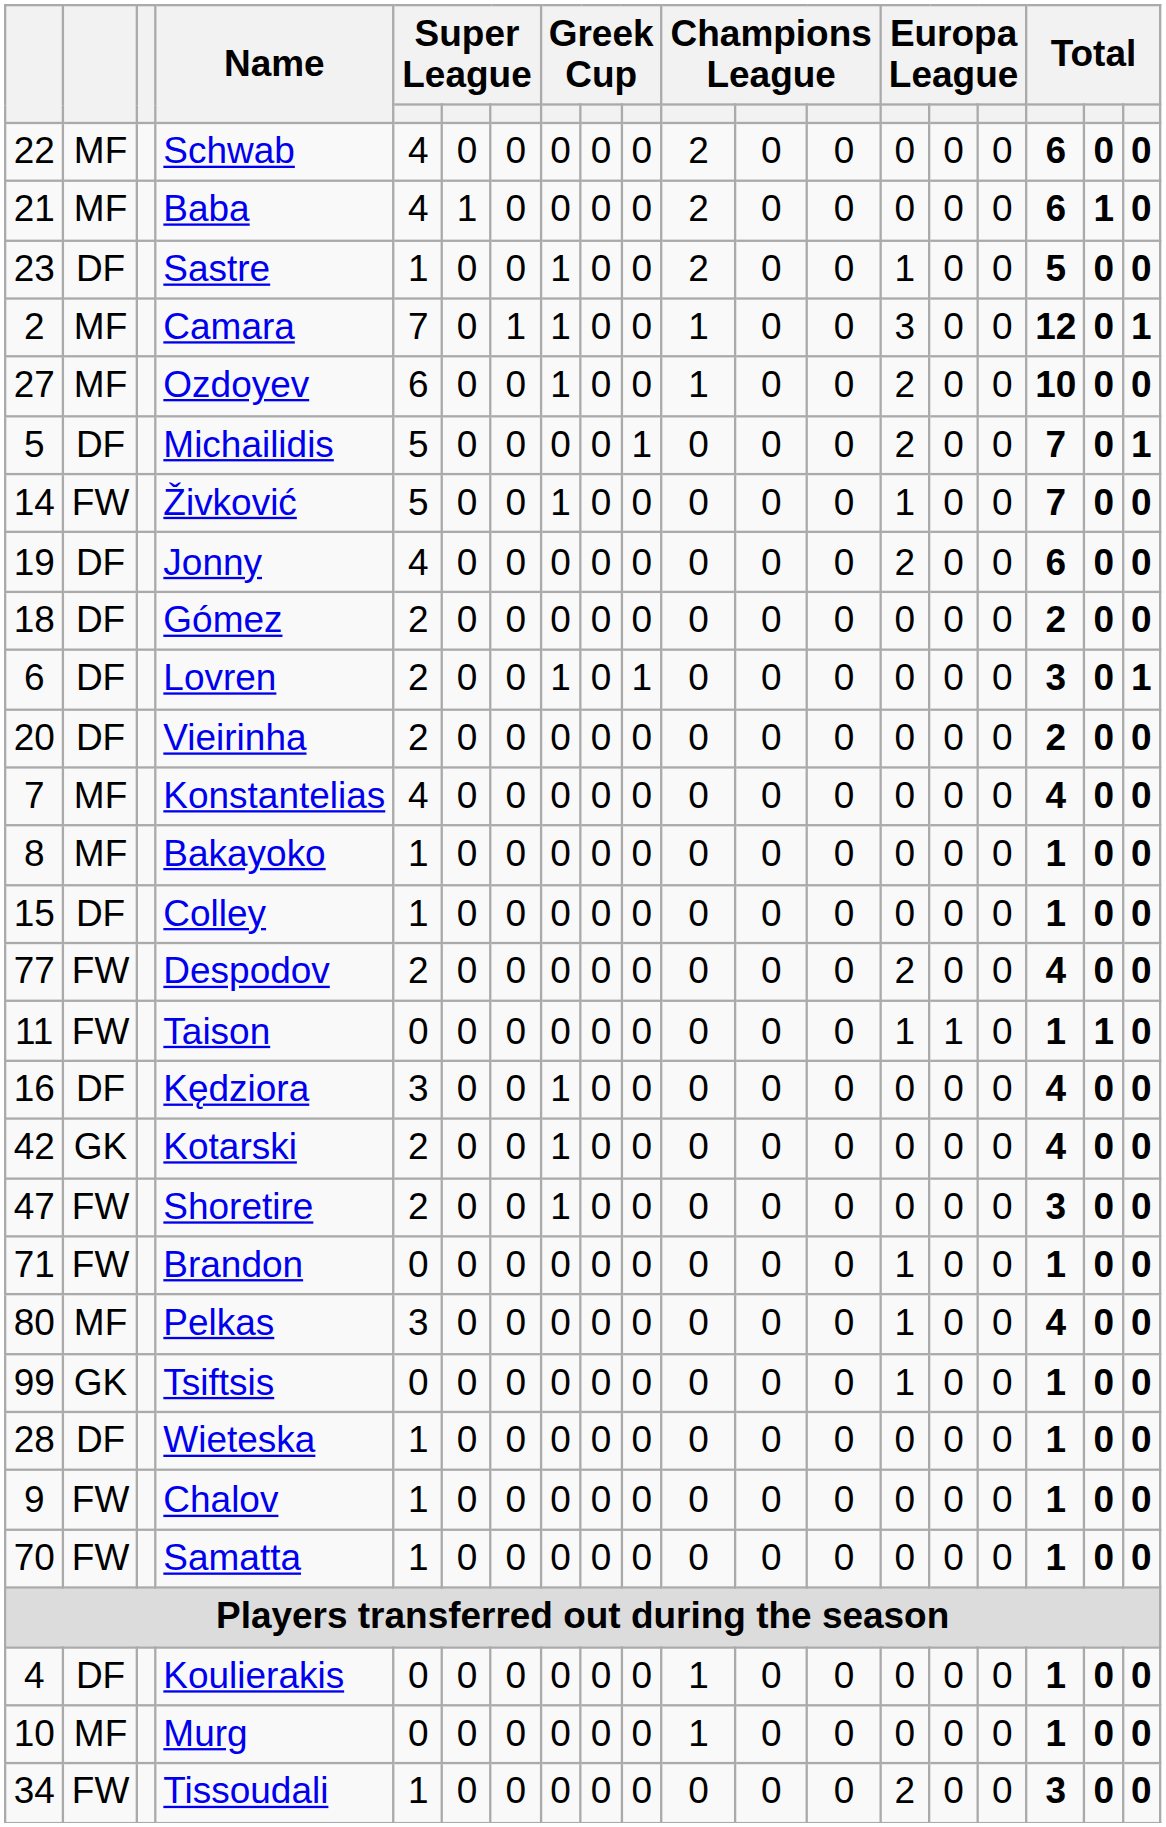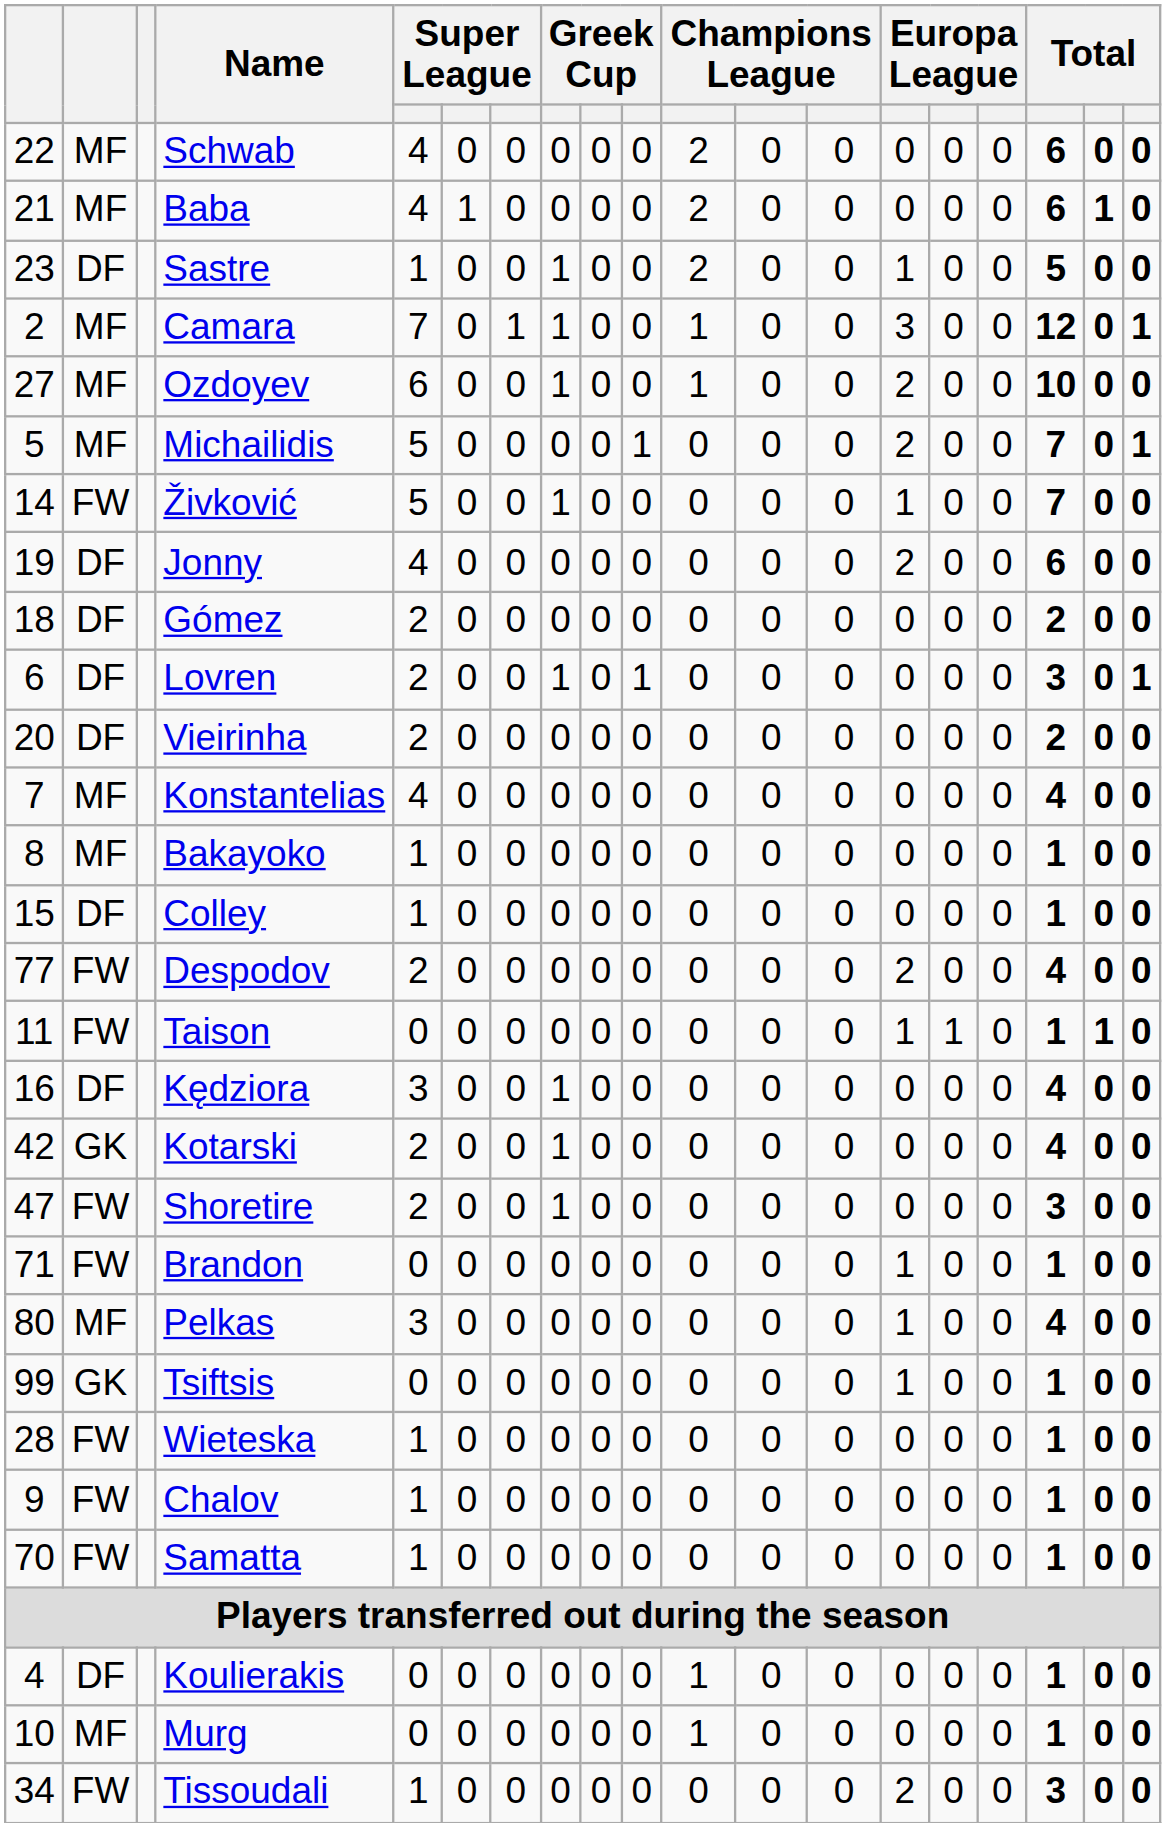 <table class="wikitable sortable" style="text-align:center">
 <tr>
 <th rowspan=2></th>
 <th rowspan=2></th>
 <th rowspan=2></th>
 <th rowspan=2>Name</th>
 <th colspan=3>Super<br>League</th>
 <th colspan=3>Greek<br>Cup</th>
 <th colspan=3>Champions<br>League</th>
 <th colspan=3>Europa<br>League</th>
 <th colspan=3>Total</th>
 </tr>
 <tr>
 <th></th>
 <th></th>
 <th></th>
 <th></th>
 <th></th>
 <th></th>
 <th></th>
 <th></th>
 <th></th>
 <th></th>
 <th></th>
 <th></th>
 <th></th>
 <th></th>
 <th></th>
 </tr>
 <tr>
 <td>22</td>
 <td>MF</td>
 <td></td>
 <td align="left"><a href='#'>Schwab</a></td>
 <td>4</td>
 <td>0</td>
 <td>0</td>
 <td>0</td>
 <td>0</td>
 <td>0</td>
 <td>2</td>
 <td>0</td>
 <td>0</td>
 <td>0</td>
 <td>0</td>
 <td>0</td>
 <td><strong>6</strong></td>
 <td><strong>0</strong></td>
 <td><strong>0</strong></td>
 </tr>
 <tr>
 <td>21</td>
 <td>MF</td>
 <td></td>
 <td align="left"><a href='#'>Baba</a></td>
 <td>4</td>
 <td>1</td>
 <td>0</td>
 <td>0</td>
 <td>0</td>
 <td>0</td>
 <td>2</td>
 <td>0</td>
 <td>0</td>
 <td>0</td>
 <td>0</td>
 <td>0</td>
 <td><strong>6</strong></td>
 <td><strong>1</strong></td>
 <td><strong>0</strong></td>
 </tr>
 <tr>
 <td>23</td>
 <td>DF</td>
 <td></td>
 <td align="left"><a href='#'>Sastre</a></td>
 <td>1</td>
 <td>0</td>
 <td>0</td>
 <td>1</td>
 <td>0</td>
 <td>0</td>
 <td>2</td>
 <td>0</td>
 <td>0</td>
 <td>1</td>
 <td>0</td>
 <td>0</td>
 <td><strong>5</strong></td>
 <td><strong>0</strong></td>
 <td><strong>0</strong></td>
 </tr>
 <tr>
 <td>2</td>
 <td>MF</td>
 <td></td>
 <td align="left"><a href='#'>Camara</a></td>
 <td>7</td>
 <td>0</td>
 <td>1</td>
 <td>1</td>
 <td>0</td>
 <td>0</td>
 <td>1</td>
 <td>0</td>
 <td>0</td>
 <td>3</td>
 <td>0</td>
 <td>0</td>
 <td><strong>12</strong></td>
 <td><strong>0</strong></td>
 <td><strong>1</strong></td>
 </tr>
 <tr>
 <td>27</td>
 <td>MF</td>
 <td></td>
 <td align="left"><a href='#'>Ozdoyev</a></td>
 <td>6</td>
 <td>0</td>
 <td>0</td>
 <td>1</td>
 <td>0</td>
 <td>0</td>
 <td>1</td>
 <td>0</td>
 <td>0</td>
 <td>2</td>
 <td>0</td>
 <td>0</td>
 <td><strong>10</strong></td>
 <td><strong>0</strong></td>
 <td><strong>0</strong></td>
 </tr>
 <tr>
 <td>5</td>
-<td>DF</td>
+<td>MF</td>
 <td></td>
 <td align="left"><a href='#'>Michailidis</a></td>
 <td>5</td>
 <td>0</td>
 <td>0</td>
 <td>0</td>
 <td>0</td>
 <td>1</td>
 <td>0</td>
 <td>0</td>
 <td>0</td>
 <td>2</td>
 <td>0</td>
 <td>0</td>
 <td><strong>7</strong></td>
 <td><strong>0</strong></td>
 <td><strong>1</strong></td>
 </tr>
 <tr>
 <td>14</td>
 <td>FW</td>
 <td></td>
 <td align="left"><a href='#'>Živković</a></td>
 <td>5</td>
 <td>0</td>
 <td>0</td>
 <td>1</td>
 <td>0</td>
 <td>0</td>
 <td>0</td>
 <td>0</td>
 <td>0</td>
 <td>1</td>
 <td>0</td>
 <td>0</td>
 <td><strong>7</strong></td>
 <td><strong>0</strong></td>
 <td><strong>0</strong></td>
 </tr>
 <tr>
 <td>19</td>
 <td>DF</td>
 <td></td>
 <td align="left"><a href='#'>Jonny</a></td>
 <td>4</td>
 <td>0</td>
 <td>0</td>
 <td>0</td>
 <td>0</td>
 <td>0</td>
 <td>0</td>
 <td>0</td>
 <td>0</td>
 <td>2</td>
 <td>0</td>
 <td>0</td>
 <td><strong>6</strong></td>
 <td><strong>0</strong></td>
 <td><strong>0</strong></td>
 </tr>
 <tr>
 <td>18</td>
 <td>DF</td>
 <td></td>
 <td align="left"><a href='#'>Gómez</a></td>
 <td>2</td>
 <td>0</td>
 <td>0</td>
 <td>0</td>
 <td>0</td>
 <td>0</td>
 <td>0</td>
 <td>0</td>
 <td>0</td>
 <td>0</td>
 <td>0</td>
 <td>0</td>
 <td><strong>2</strong></td>
 <td><strong>0</strong></td>
 <td><strong>0</strong></td>
 </tr>
 <tr>
 <td>6</td>
 <td>DF</td>
 <td></td>
 <td align="left"><a href='#'>Lovren</a></td>
 <td>2</td>
 <td>0</td>
 <td>0</td>
 <td>1</td>
 <td>0</td>
 <td>1</td>
 <td>0</td>
 <td>0</td>
 <td>0</td>
 <td>0</td>
 <td>0</td>
 <td>0</td>
 <td><strong>3</strong></td>
 <td><strong>0</strong></td>
 <td><strong>1</strong></td>
 </tr>
 <tr>
 <td>20</td>
 <td>DF</td>
 <td></td>
 <td align="left"><a href='#'>Vieirinha</a></td>
 <td>2</td>
 <td>0</td>
 <td>0</td>
 <td>0</td>
 <td>0</td>
 <td>0</td>
 <td>0</td>
 <td>0</td>
 <td>0</td>
 <td>0</td>
 <td>0</td>
 <td>0</td>
 <td><strong>2</strong></td>
 <td><strong>0</strong></td>
 <td><strong>0</strong></td>
 </tr>
 <tr>
 <td>7</td>
 <td>MF</td>
 <td></td>
 <td align="left"><a href='#'>Konstantelias</a></td>
 <td>4</td>
 <td>0</td>
 <td>0</td>
 <td>0</td>
 <td>0</td>
 <td>0</td>
 <td>0</td>
 <td>0</td>
 <td>0</td>
 <td>0</td>
 <td>0</td>
 <td>0</td>
 <td><strong>4</strong></td>
 <td><strong>0</strong></td>
 <td><strong>0</strong></td>
 </tr>
 <tr>
 <td>8</td>
 <td>MF</td>
 <td></td>
 <td align="left"><a href='#'>Bakayoko</a></td>
 <td>1</td>
 <td>0</td>
 <td>0</td>
 <td>0</td>
 <td>0</td>
 <td>0</td>
 <td>0</td>
 <td>0</td>
 <td>0</td>
 <td>0</td>
 <td>0</td>
 <td>0</td>
 <td><strong>1</strong></td>
 <td><strong>0</strong></td>
 <td><strong>0</strong></td>
 </tr>
 <tr>
 <td>15</td>
 <td>DF</td>
 <td></td>
 <td align="left"><a href='#'>Colley</a></td>
 <td>1</td>
 <td>0</td>
 <td>0</td>
 <td>0</td>
 <td>0</td>
 <td>0</td>
 <td>0</td>
 <td>0</td>
 <td>0</td>
 <td>0</td>
 <td>0</td>
 <td>0</td>
 <td><strong>1</strong></td>
 <td><strong>0</strong></td>
 <td><strong>0</strong></td>
 </tr>
 <tr>
 <td>77</td>
 <td>FW</td>
 <td></td>
 <td align="left"><a href='#'>Despodov</a></td>
 <td>2</td>
 <td>0</td>
 <td>0</td>
 <td>0</td>
 <td>0</td>
 <td>0</td>
 <td>0</td>
 <td>0</td>
 <td>0</td>
 <td>2</td>
 <td>0</td>
 <td>0</td>
 <td><strong>4</strong></td>
 <td><strong>0</strong></td>
 <td><strong>0</strong></td>
 </tr>
 <tr>
 <td>11</td>
 <td>FW</td>
 <td></td>
 <td align="left"><a href='#'>Taison</a></td>
 <td>0</td>
 <td>0</td>
 <td>0</td>
 <td>0</td>
 <td>0</td>
 <td>0</td>
 <td>0</td>
 <td>0</td>
 <td>0</td>
 <td>1</td>
 <td>1</td>
 <td>0</td>
 <td><strong>1</strong></td>
 <td><strong>1</strong></td>
 <td><strong>0</strong></td>
 </tr>
 <tr>
 <td>16</td>
 <td>DF</td>
 <td></td>
 <td align="left"><a href='#'>Kędziora</a></td>
 <td>3</td>
 <td>0</td>
 <td>0</td>
 <td>1</td>
 <td>0</td>
 <td>0</td>
 <td>0</td>
 <td>0</td>
 <td>0</td>
 <td>0</td>
 <td>0</td>
 <td>0</td>
 <td><strong>4</strong></td>
 <td><strong>0</strong></td>
 <td><strong>0</strong></td>
 </tr>
 <tr>
 <td>42</td>
 <td>GK</td>
 <td></td>
 <td align="left"><a href='#'>Kotarski</a></td>
 <td>2</td>
 <td>0</td>
 <td>0</td>
 <td>1</td>
 <td>0</td>
 <td>0</td>
 <td>0</td>
 <td>0</td>
 <td>0</td>
 <td>0</td>
 <td>0</td>
 <td>0</td>
 <td><strong>4</strong></td>
 <td><strong>0</strong></td>
 <td><strong>0</strong></td>
 </tr>
 <tr>
 <td>47</td>
 <td>FW</td>
 <td></td>
 <td align="left"><a href='#'>Shoretire</a></td>
 <td>2</td>
 <td>0</td>
 <td>0</td>
 <td>1</td>
 <td>0</td>
 <td>0</td>
 <td>0</td>
 <td>0</td>
 <td>0</td>
 <td>0</td>
 <td>0</td>
 <td>0</td>
 <td><strong>3</strong></td>
 <td><strong>0</strong></td>
 <td><strong>0</strong></td>
 </tr>
 <tr>
 <td>71</td>
 <td>FW</td>
 <td></td>
 <td align="left"><a href='#'>Brandon</a></td>
 <td>0</td>
 <td>0</td>
 <td>0</td>
 <td>0</td>
 <td>0</td>
 <td>0</td>
 <td>0</td>
 <td>0</td>
 <td>0</td>
 <td>1</td>
 <td>0</td>
 <td>0</td>
 <td><strong>1</strong></td>
 <td><strong>0</strong></td>
 <td><strong>0</strong></td>
 </tr>
 <tr>
 <td>80</td>
 <td>MF</td>
 <td></td>
 <td align="left"><a href='#'>Pelkas</a></td>
 <td>3</td>
 <td>0</td>
 <td>0</td>
 <td>0</td>
 <td>0</td>
 <td>0</td>
 <td>0</td>
 <td>0</td>
 <td>0</td>
 <td>1</td>
 <td>0</td>
 <td>0</td>
 <td><strong>4</strong></td>
 <td><strong>0</strong></td>
 <td><strong>0</strong></td>
 </tr>
 <tr>
 <td>99</td>
 <td>GK</td>
 <td></td>
 <td align="left"><a href='#'>Tsiftsis</a></td>
 <td>0</td>
 <td>0</td>
 <td>0</td>
 <td>0</td>
 <td>0</td>
 <td>0</td>
 <td>0</td>
 <td>0</td>
 <td>0</td>
 <td>1</td>
 <td>0</td>
 <td>0</td>
 <td><strong>1</strong></td>
 <td><strong>0</strong></td>
 <td><strong>0</strong></td>
 </tr>
 <tr>
 <td>28</td>
-<td>DF</td>
+<td>FW</td>
 <td></td>
 <td align="left"><a href='#'>Wieteska</a></td>
 <td>1</td>
 <td>0</td>
 <td>0</td>
 <td>0</td>
 <td>0</td>
 <td>0</td>
 <td>0</td>
 <td>0</td>
 <td>0</td>
 <td>0</td>
 <td>0</td>
 <td>0</td>
 <td><strong>1</strong></td>
 <td><strong>0</strong></td>
 <td><strong>0</strong></td>
 </tr>
 <tr>
 <td>9</td>
 <td>FW</td>
 <td></td>
 <td align="left"><a href='#'>Chalov</a></td>
 <td>1</td>
 <td>0</td>
 <td>0</td>
 <td>0</td>
 <td>0</td>
 <td>0</td>
 <td>0</td>
 <td>0</td>
 <td>0</td>
 <td>0</td>
 <td>0</td>
 <td>0</td>
 <td><strong>1</strong></td>
 <td><strong>0</strong></td>
 <td><strong>0</strong></td>
 </tr>
 <tr>
 <td>70</td>
 <td>FW</td>
 <td></td>
 <td align="left"><a href='#'>Samatta</a></td>
 <td>1</td>
 <td>0</td>
 <td>0</td>
 <td>0</td>
 <td>0</td>
 <td>0</td>
 <td>0</td>
 <td>0</td>
 <td>0</td>
 <td>0</td>
 <td>0</td>
 <td>0</td>
 <td><strong>1</strong></td>
 <td><strong>0</strong></td>
 <td><strong>0</strong></td>
 </tr>
 <tr>
 <th colspan="19" style="background:#DCDCDC; text-align:center">Players transferred out during the season</th>
 </tr>
 <tr>
 <td>4</td>
 <td>DF</td>
 <td></td>
 <td align="left"><a href='#'>Koulierakis</a></td>
 <td>0</td>
 <td>0</td>
 <td>0</td>
 <td>0</td>
 <td>0</td>
 <td>0</td>
 <td>1</td>
 <td>0</td>
 <td>0</td>
 <td>0</td>
 <td>0</td>
 <td>0</td>
 <td><strong>1</strong></td>
 <td><strong>0</strong></td>
 <td><strong>0</strong></td>
 </tr>
 <tr>
 <td>10</td>
 <td>MF</td>
 <td></td>
 <td align="left"><a href='#'>Murg</a></td>
 <td>0</td>
 <td>0</td>
 <td>0</td>
 <td>0</td>
 <td>0</td>
 <td>0</td>
 <td>1</td>
 <td>0</td>
 <td>0</td>
 <td>0</td>
 <td>0</td>
 <td>0</td>
 <td><strong>1</strong></td>
 <td><strong>0</strong></td>
 <td><strong>0</strong></td>
 </tr>
 <tr>
 <td>34</td>
 <td>FW</td>
 <td></td>
 <td align="left"><a href='#'>Tissoudali</a></td>
 <td>1</td>
 <td>0</td>
 <td>0</td>
 <td>0</td>
 <td>0</td>
 <td>0</td>
 <td>0</td>
 <td>0</td>
 <td>0</td>
 <td>2</td>
 <td>0</td>
 <td>0</td>
 <td><strong>3</strong></td>
 <td><strong>0</strong></td>
 <td><strong>0</strong></td>
 </tr>
 <tr>
 </tr>
 </table>
